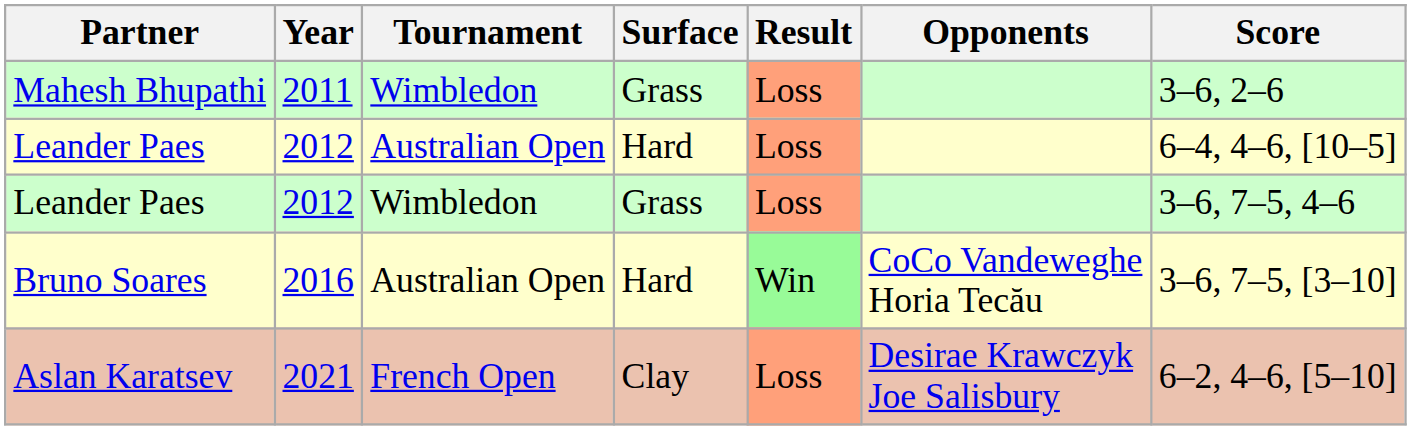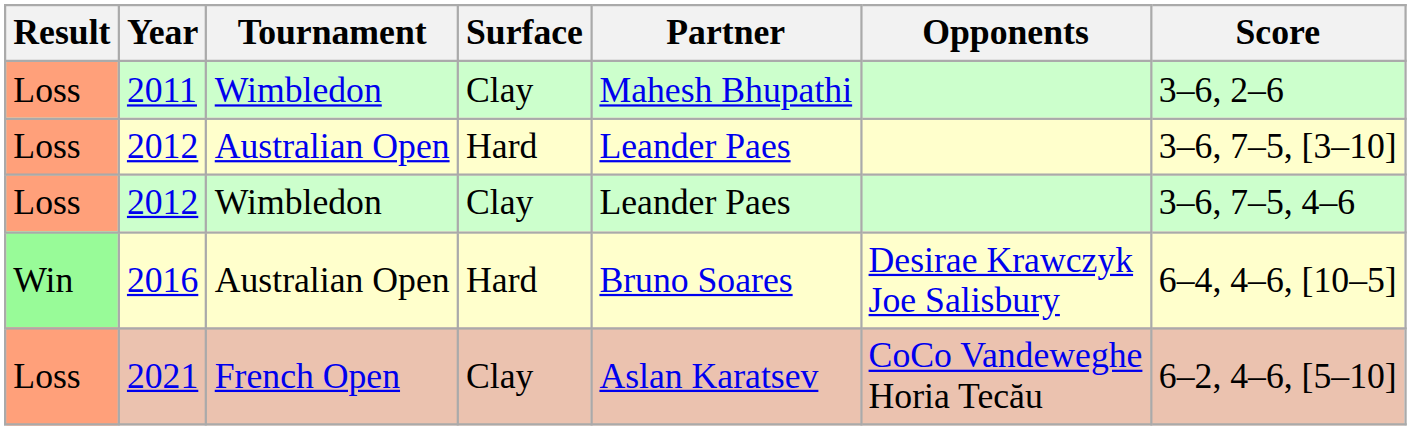 <table class="sortable wikitable">
 <tr>
-<th>Partner</th>
+<th>Result</th>
 <th>Year</th>
 <th>Tournament</th>
 <th>Surface</th>
-<th>Result</th>
+<th>Partner</th>
 <th>Opponents</th>
 <th class=unsortable>Score</th>
 </tr>
 <tr style=background:#cfc>
-<td> <a href='#'>Mahesh Bhupathi</a></td>
+<td bgcolor=FFA07A>Loss</td>
 <td><a href='#'>2011</a></td>
 <td><a href='#'>Wimbledon</a></td>
-<td>Grass</td>
-<td bgcolor=FFA07A>Loss</td>
+<td>Clay</td>
+<td> <a href='#'>Mahesh Bhupathi</a></td>
 <td></td>
 <td>3–6, 2–6</td>
 </tr>
 <tr style=background:#ffc>
-<td> <a href='#'>Leander Paes</a></td>
+<td bgcolor=FFA07A>Loss</td>
 <td><a href='#'>2012</a></td>
 <td><a href='#'>Australian Open</a></td>
 <td>Hard</td>
-<td bgcolor=FFA07A>Loss</td>
+<td> <a href='#'>Leander Paes</a></td>
 <td></td>
-<td>6–4, 4–6, [10–5]</td>
+<td>3–6, 7–5, [3–10]</td>
 </tr>
 <tr style=background:#cfc>
-<td> Leander Paes</td>
+<td bgcolor=FFA07A>Loss</td>
 <td><a href='#'>2012</a></td>
 <td>Wimbledon</td>
-<td>Grass</td>
-<td bgcolor=FFA07A>Loss</td>
+<td>Clay</td>
+<td> Leander Paes</td>
 <td></td>
 <td>3–6, 7–5, 4–6</td>
 </tr>
 <tr bgcolor=#FFFFCC>
-<td> <a href='#'>Bruno Soares</a></td>
+<td bgcolor=98fb98>Win</td>
 <td><a href='#'>2016</a></td>
 <td>Australian Open</td>
 <td>Hard</td>
-<td bgcolor=98fb98>Win</td>
-<td> <a href='#'>CoCo Vandeweghe</a> <br> Horia Tecău</td>
-<td>3–6, 7–5, [3–10]</td>
+<td> <a href='#'>Bruno Soares</a></td>
+<td> <a href='#'>Desirae Krawczyk</a> <br> <a href='#'>Joe Salisbury</a></td>
+<td>6–4, 4–6, [10–5]</td>
 </tr>
 <tr bgcolor=#EBC2AF>
-<td> <a href='#'>Aslan Karatsev</a></td>
+<td bgcolor=FFA07A>Loss</td>
 <td><a href='#'>2021</a></td>
 <td><a href='#'>French Open</a></td>
 <td>Clay</td>
-<td bgcolor=FFA07A>Loss</td>
-<td> <a href='#'>Desirae Krawczyk</a> <br> <a href='#'>Joe Salisbury</a></td>
+<td> <a href='#'>Aslan Karatsev</a></td>
+<td> <a href='#'>CoCo Vandeweghe</a> <br> Horia Tecău</td>
 <td>6–2, 4–6, [5–10]</td>
 </tr>
 </table>
